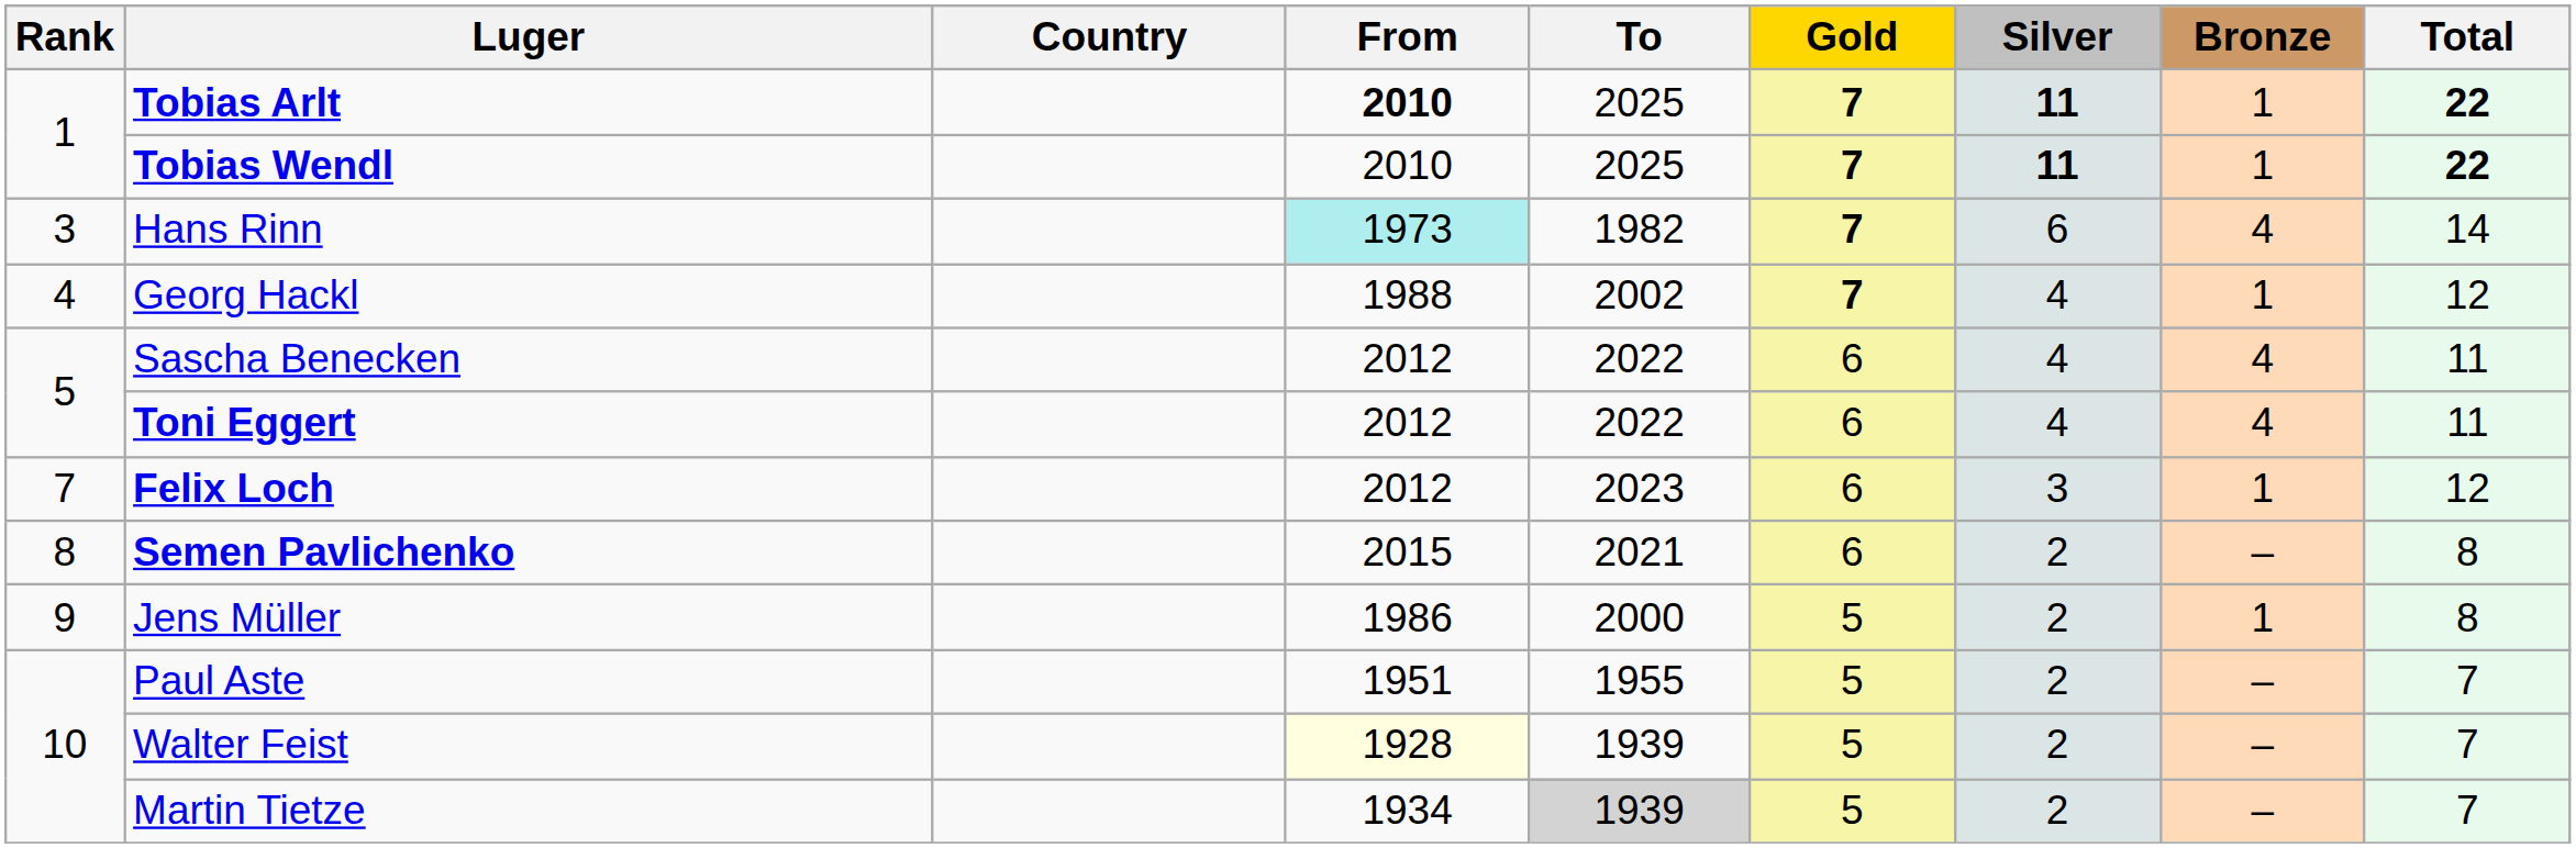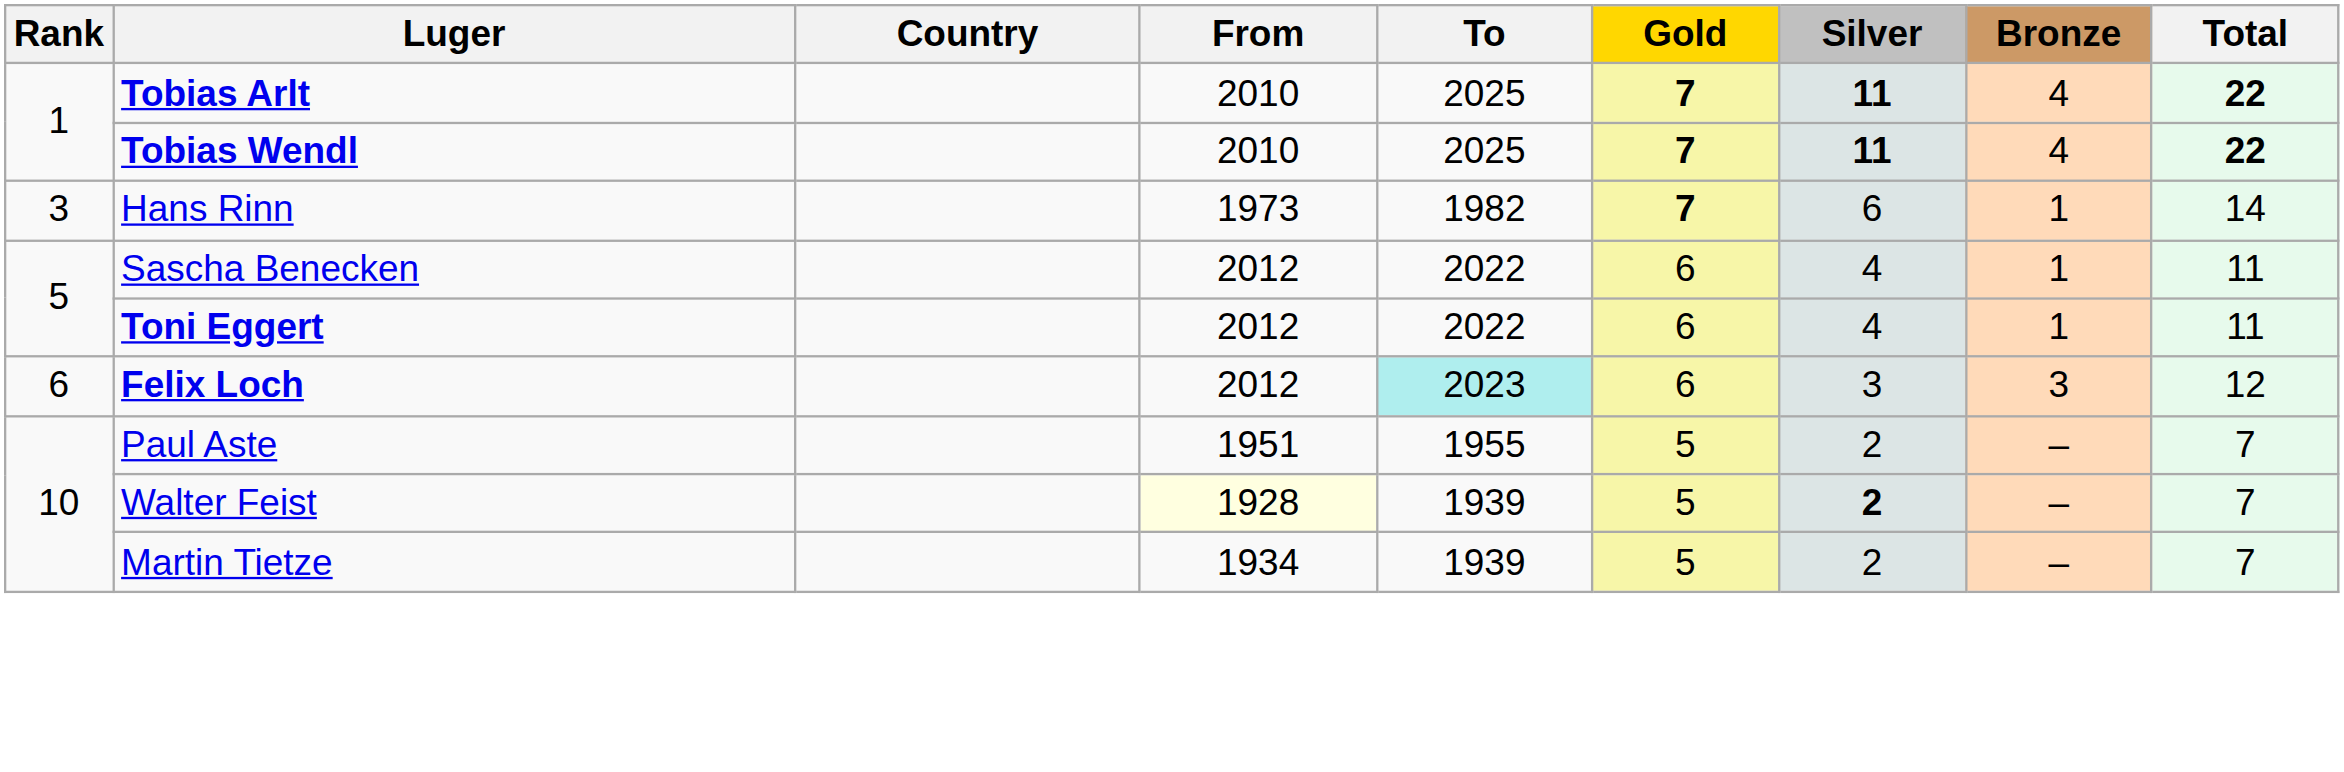 <table class="wikitable plainrowheaders" width=80% style="text-align:center;">
 <tr style="background-color:#EDEDED;">
 <th class="hintergrundfarbe5" style="width:1em">Rank</th>
 <th class="hintergrundfarbe5">Luger</th>
 <th class="hintergrundfarbe5">Country</th>
 <th class="hintergrundfarbe5">From</th>
 <th class="hintergrundfarbe5">To</th>
 <th style="background:    gold; width:8%">Gold</th>
 <th style="background:  silver; width:8%">Silver</th>
 <th style="background: #CC9966; width:8%">Bronze</th>
 <th class="hintergrundfarbe5" style="width:8%">Total</th>
 </tr>
 <tr>
 <td rowspan="2">1</td>
 <td align="left"><strong><a href='#'>Tobias Arlt</a></strong></td>
 <td align="left"></td>
-<td><strong>2010</strong></td>
+<td>2010</td>
 <td>2025</td>
 <td bgcolor="#F7F6A8"><strong>7</strong></td>
 <td bgcolor="#DCE5E5"><strong>11</strong></td>
-<td bgcolor="#FFDAB9">1</td>
+<td bgcolor="#FFDAB9">4</td>
 <td bgcolor="#E7FAEC"><strong>22</strong></td>
 </tr>
 <tr align="center">
 <td align="left"><strong><a href='#'>Tobias Wendl</a></strong></td>
 <td align="left"></td>
 <td>2010</td>
 <td>2025</td>
 <td bgcolor="#F7F6A8"><strong>7</strong></td>
 <td bgcolor="#DCE5E5"><strong>11</strong></td>
-<td bgcolor="#FFDAB9">1</td>
+<td bgcolor="#FFDAB9">4</td>
 <td bgcolor="#E7FAEC"><strong>22</strong></td>
 </tr>
 <tr align="center">
 <td>3</td>
 <td align="left"><a href='#'>Hans Rinn</a></td>
 <td align="left"></td>
-<td style="background: paleturquoise;">1973</td>
+<td>1973</td>
 <td>1982</td>
 <td bgcolor="#F7F6A8"><strong>7</strong></td>
 <td bgcolor="#DCE5E5">6</td>
-<td bgcolor="#FFDAB9">4</td>
+<td bgcolor="#FFDAB9">1</td>
 <td bgcolor="#E7FAEC">14</td>
-</tr>
-<tr align="center">
-<td>4</td>
-<td align="left"><a href='#'>Georg Hackl</a></td>
-<td align="left"><br></td>
-<td>1988</td>
-<td>2002</td>
-<td bgcolor="#F7F6A8"><strong>7</strong></td>
-<td bgcolor="#DCE5E5">4</td>
-<td bgcolor="#FFDAB9">1</td>
-<td bgcolor="#E7FAEC">12</td>
 </tr>
 <tr align="center">
 <td rowspan="2">5</td>
 <td align="left"><a href='#'>Sascha Benecken</a></td>
 <td align="left"></td>
 <td>2012</td>
 <td>2022</td>
 <td bgcolor="#F7F6A8">6</td>
 <td bgcolor="#DCE5E5">4</td>
-<td bgcolor="#FFDAB9">4</td>
+<td bgcolor="#FFDAB9">1</td>
 <td bgcolor="#E7FAEC">11</td>
 </tr>
 <tr align="center">
 <td align="left"><strong><a href='#'>Toni Eggert</a></strong></td>
 <td align="left"></td>
 <td>2012</td>
 <td>2022</td>
 <td bgcolor="#F7F6A8">6</td>
 <td bgcolor="#DCE5E5">4</td>
-<td bgcolor="#FFDAB9">4</td>
+<td bgcolor="#FFDAB9">1</td>
 <td bgcolor="#E7FAEC">11</td>
 </tr>
 <tr align="center">
-<td>7</td>
+<td>6</td>
 <td align="left"><strong><a href='#'>Felix Loch</a></strong></td>
 <td align="left"></td>
 <td>2012</td>
-<td>2023</td>
+<td style="background: paleturquoise;">2023</td>
 <td bgcolor="#F7F6A8">6</td>
 <td bgcolor="#DCE5E5">3</td>
-<td bgcolor="#FFDAB9">1</td>
+<td bgcolor="#FFDAB9">3</td>
 <td bgcolor="#E7FAEC">12</td>
-</tr>
-<tr align="center">
-<td>8</td>
-<td align="left"><strong><a href='#'>Semen Pavlichenko</a></strong></td>
-<td align="left"></td>
-<td>2015</td>
-<td>2021</td>
-<td bgcolor="#F7F6A8">6</td>
-<td bgcolor="#DCE5E5">2</td>
-<td bgcolor="#FFDAB9">–</td>
-<td bgcolor="#E7FAEC">8</td>
-</tr>
-<tr align="center">
-<td>9</td>
-<td align="left"><a href='#'>Jens Müller</a></td>
-<td align="left"><br></td>
-<td>1986</td>
-<td>2000</td>
-<td bgcolor="#F7F6A8">5</td>
-<td bgcolor="#DCE5E5">2</td>
-<td bgcolor="#FFDAB9">1</td>
-<td bgcolor="#E7FAEC">8</td>
 </tr>
 <tr align="center">
 <td rowspan="3">10</td>
 <td align="left"><a href='#'>Paul Aste</a></td>
 <td align="left"></td>
 <td>1951</td>
 <td>1955</td>
 <td bgcolor="#F7F6A8">5</td>
 <td bgcolor="#DCE5E5">2</td>
 <td bgcolor="#FFDAB9">–</td>
 <td bgcolor="#E7FAEC">7</td>
 </tr>
 <tr align="center">
 <td align="left"><a href='#'>Walter Feist</a></td>
 <td align="left"></td>
 <td style="background: lightyellow;">1928</td>
 <td>1939</td>
 <td bgcolor="#F7F6A8">5</td>
-<td bgcolor="#DCE5E5">2</td>
+<td bgcolor="#DCE5E5"><strong>2</strong></td>
 <td bgcolor="#FFDAB9">–</td>
 <td bgcolor="#E7FAEC">7</td>
 </tr>
 <tr align="center">
 <td align="left"><a href='#'>Martin Tietze</a></td>
 <td align="left"></td>
 <td>1934</td>
-<td style="background: lightgrey;">1939</td>
+<td>1939</td>
 <td bgcolor="#F7F6A8">5</td>
 <td bgcolor="#DCE5E5">2</td>
 <td bgcolor="#FFDAB9">–</td>
 <td bgcolor="#E7FAEC">7</td>
 </tr>
 </table>
